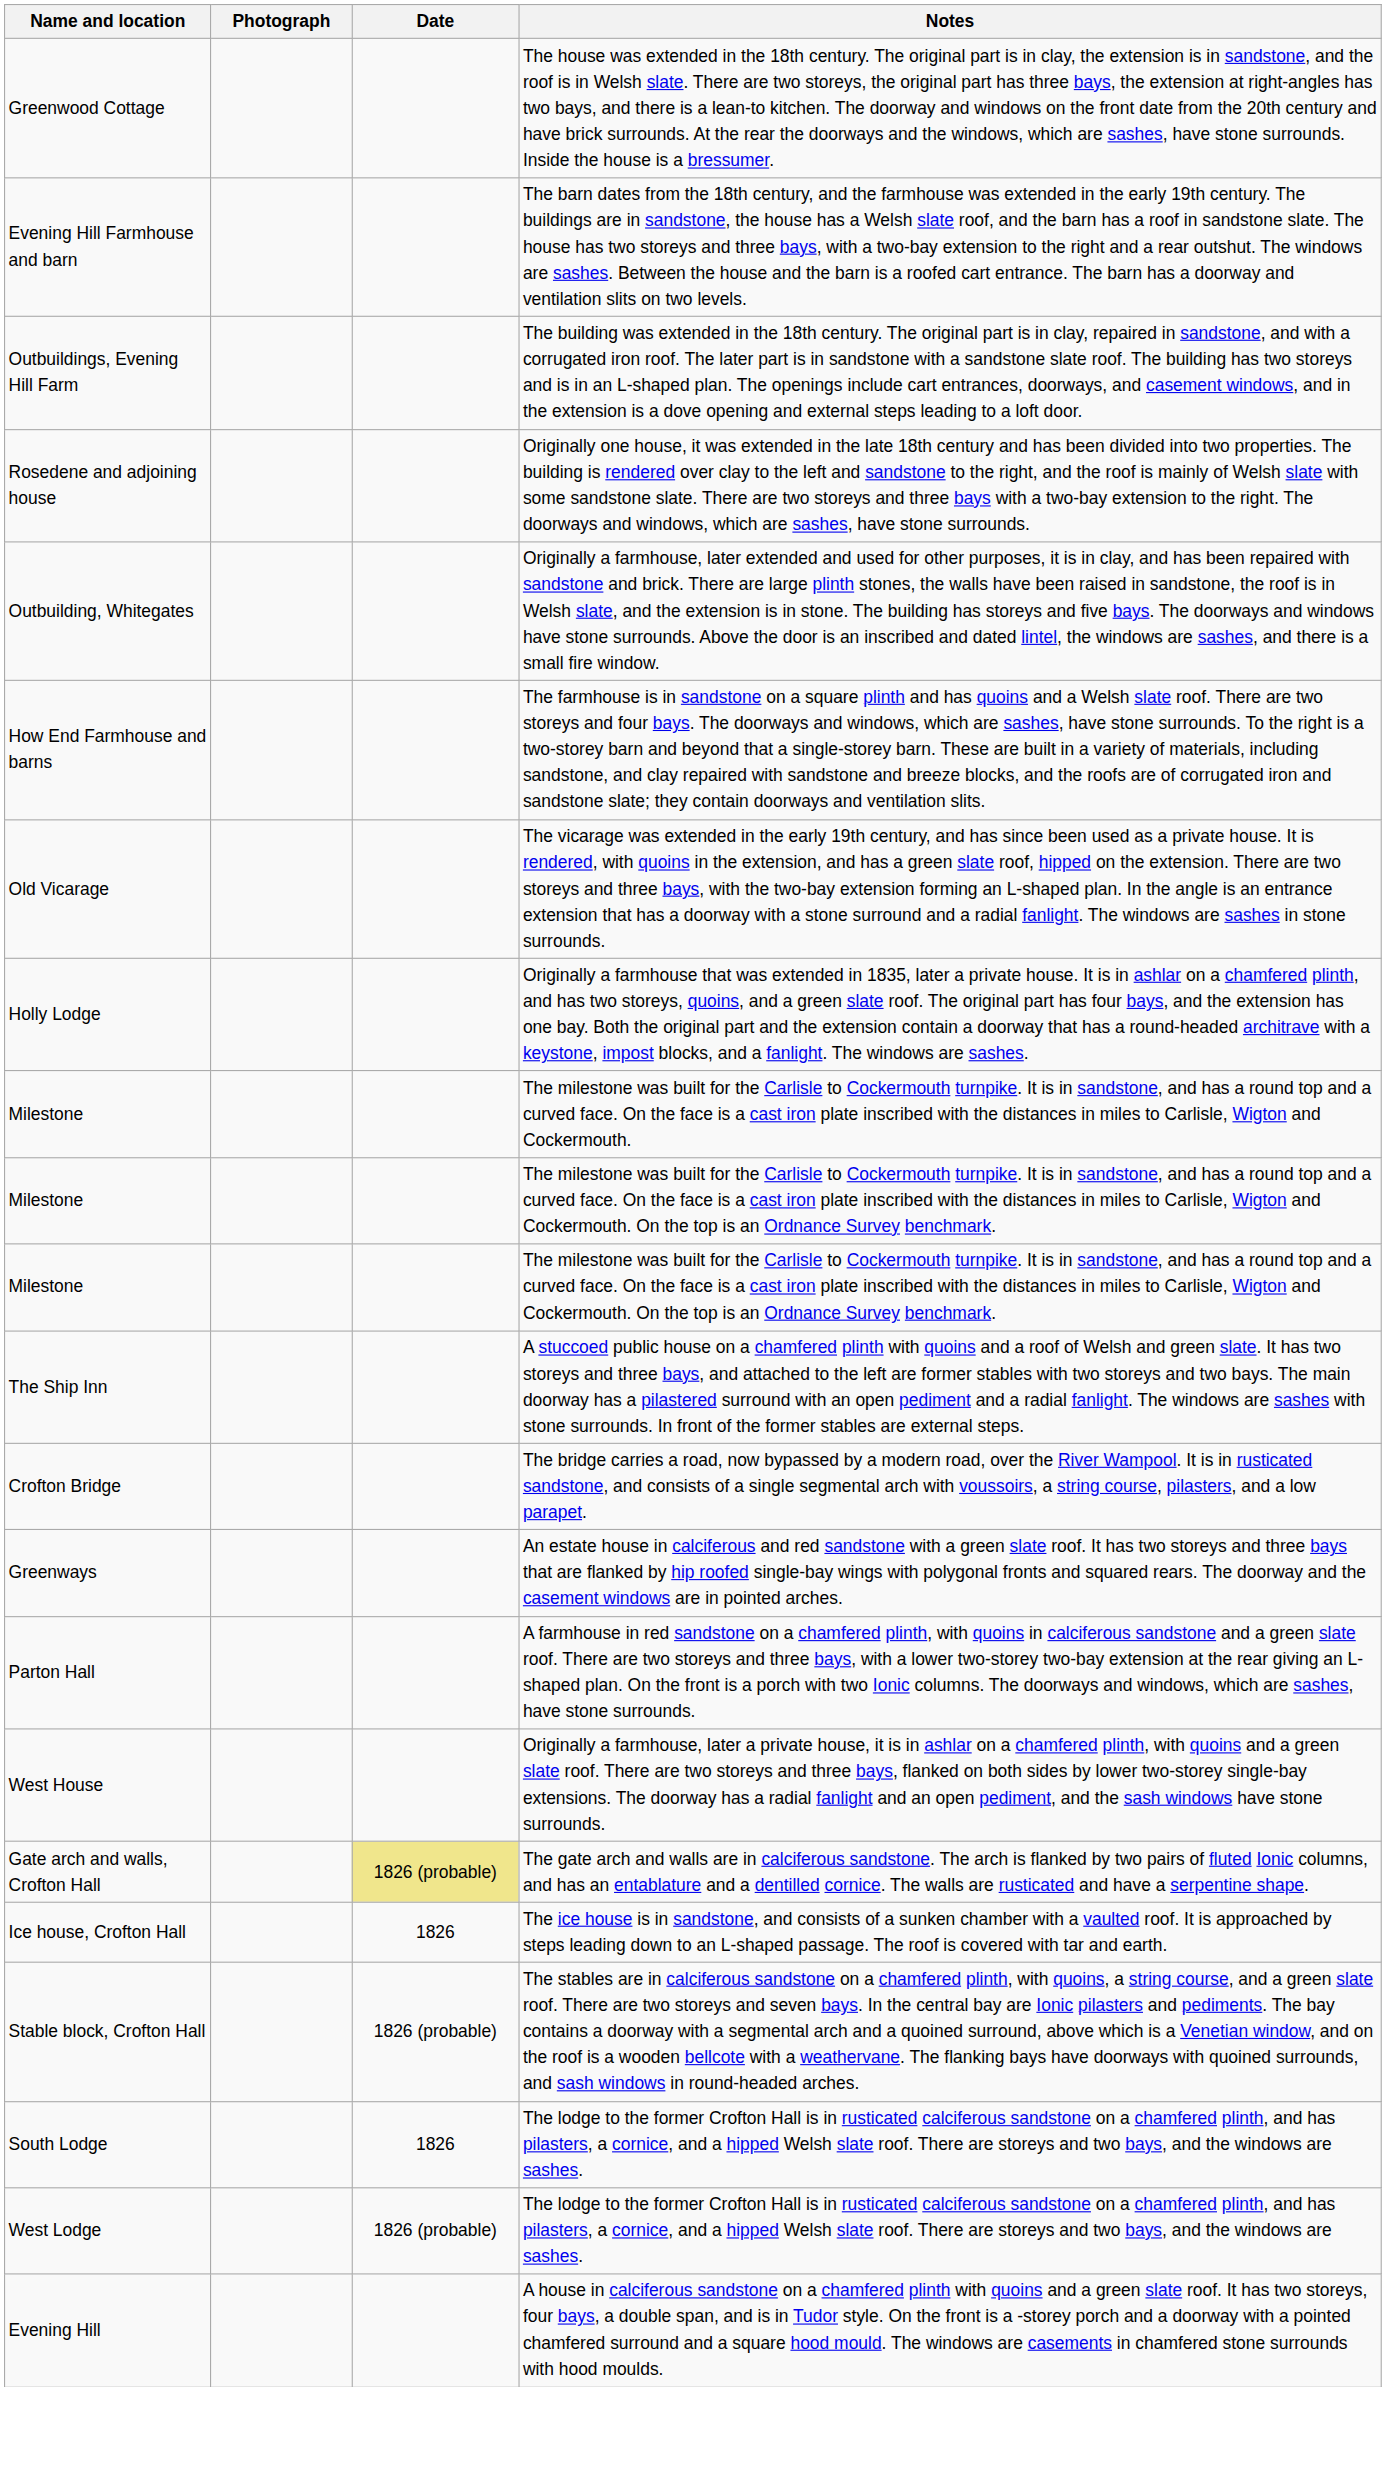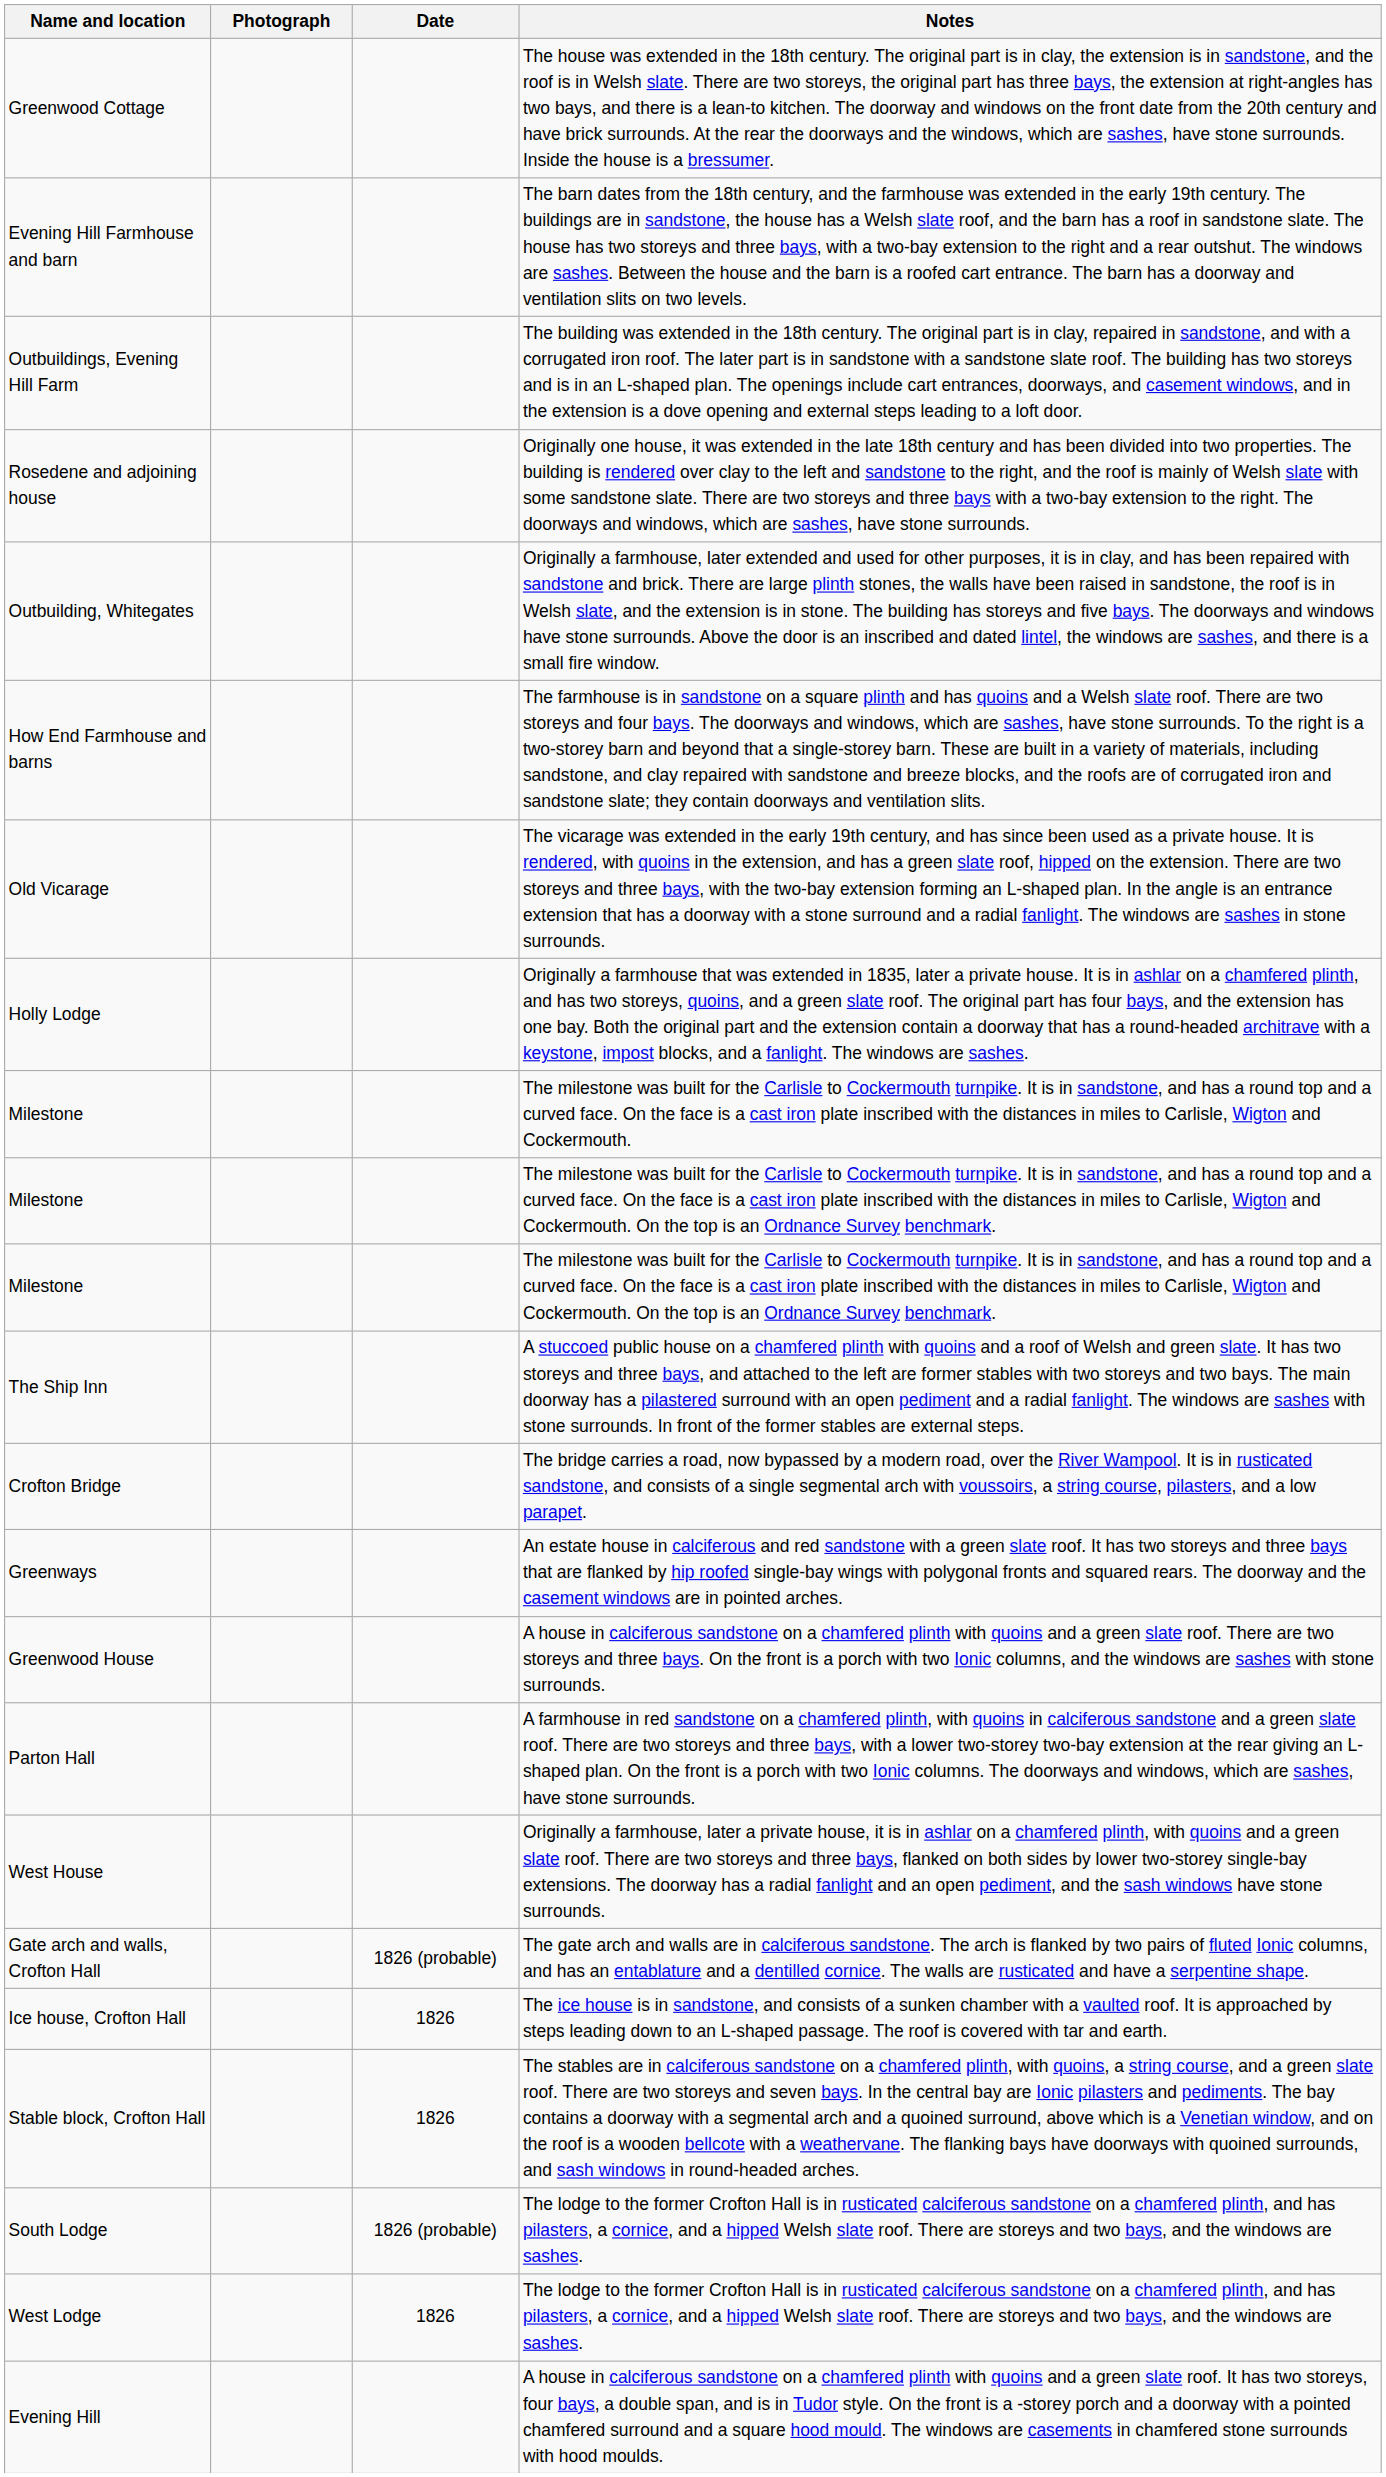 <table class="wikitable sortable plainrowheaders" style="width:100%;border:0px;text-align:left;line-height:150%;">
 <tr>
 <th scope="col"  style="width:150px">Name and location</th>
 <th scope="col"  style="width:100px" class="unsortable">Photograph</th>
 <th scope="col"  style="width:120px">Date</th>
 <th scope="col"  style="width:650px" class="unsortable">Notes</th>
 </tr>
 <tr>
 <td>Greenwood Cottage<br><small></small></td>
 <td></td>
 <td align="center"></td>
 <td>The house was extended in the 18th century.  The original part is in clay, the extension is in <a href='#'>sandstone</a>, and the roof is in Welsh <a href='#'>slate</a>.  There are two storeys, the original part has three <a href='#'>bays</a>, the extension at right-angles has two bays, and there is a lean-to kitchen.  The doorway and windows on the front date from the 20th century and have brick surrounds.  At the rear the doorways and the windows, which are <a href='#'>sashes</a>, have stone surrounds.  Inside the house is a <a href='#'>bressumer</a>.</td>
 </tr>
 <tr>
 <td>Evening Hill Farmhouse and barn<br><small></small></td>
 <td></td>
 <td align="center"></td>
 <td>The barn dates from the 18th century, and the farmhouse was extended in the early 19th century.  The buildings are in <a href='#'>sandstone</a>, the house has a Welsh <a href='#'>slate</a> roof, and the barn has a roof in sandstone slate.  The house has two storeys and three <a href='#'>bays</a>, with a two-bay extension to the right and a rear outshut.  The windows are <a href='#'>sashes</a>.  Between the house and the barn is a roofed cart entrance.  The barn has a doorway and ventilation slits on two levels.</td>
 </tr>
 <tr>
 <td>Outbuildings, Evening Hill Farm<br><small></small></td>
 <td></td>
 <td align="center"></td>
 <td>The building was extended in the 18th century.  The original part is in clay, repaired in <a href='#'>sandstone</a>, and with a corrugated iron roof.  The later part is in sandstone with a sandstone slate roof.  The building has two storeys and is in an L-shaped plan.  The openings include cart entrances, doorways, and <a href='#'>casement windows</a>, and in the extension is a dove opening and external steps leading to a loft door.</td>
 </tr>
 <tr>
 <td>Rosedene and adjoining house<br><small></small></td>
 <td></td>
 <td align="center"></td>
 <td>Originally one house, it was extended in the late 18th century and has been divided into two properties.  The building is <a href='#'>rendered</a> over clay to the left and <a href='#'>sandstone</a> to the right, and the roof is mainly of Welsh <a href='#'>slate</a> with some sandstone slate.  There are two storeys and three <a href='#'>bays</a> with a two-bay extension to the right.  The doorways and windows, which are <a href='#'>sashes</a>, have stone surrounds.</td>
 </tr>
 <tr>
 <td>Outbuilding, Whitegates<br><small></small></td>
 <td></td>
 <td align="center"></td>
 <td>Originally a farmhouse, later extended and used for other purposes, it is in clay, and has been repaired with <a href='#'>sandstone</a> and brick.  There are large <a href='#'>plinth</a> stones, the walls have been raised in sandstone, the roof is in Welsh <a href='#'>slate</a>, and the extension is in stone.  The building has  storeys and five <a href='#'>bays</a>.  The doorways and windows have stone surrounds.  Above the door is an inscribed and dated <a href='#'>lintel</a>, the windows are <a href='#'>sashes</a>, and there is a small fire window.</td>
 </tr>
 <tr>
 <td>How End Farmhouse and barns<br><small></small></td>
 <td></td>
 <td align="center"></td>
 <td>The farmhouse is in <a href='#'>sandstone</a> on a square <a href='#'>plinth</a> and has <a href='#'>quoins</a> and a Welsh <a href='#'>slate</a> roof.  There are two storeys and four <a href='#'>bays</a>.  The doorways and windows, which are <a href='#'>sashes</a>, have stone surrounds.  To the right is a two-storey barn and beyond that a single-storey barn.  These are built in a variety of materials, including sandstone, and clay repaired with sandstone and breeze blocks, and the roofs are of corrugated iron and sandstone slate; they contain doorways and ventilation slits.</td>
 </tr>
 <tr>
 <td>Old Vicarage<br><small></small></td>
 <td></td>
 <td align="center"></td>
 <td>The vicarage was extended in the early 19th century, and has since been used as a private house.  It is <a href='#'>rendered</a>, with <a href='#'>quoins</a> in the extension, and has a green <a href='#'>slate</a> roof, <a href='#'>hipped</a> on the extension.  There are two storeys and three <a href='#'>bays</a>, with the two-bay extension forming an L-shaped plan.  In the angle is an entrance extension that has a doorway with a stone surround and a radial <a href='#'>fanlight</a>.  The windows are <a href='#'>sashes</a> in stone surrounds.</td>
 </tr>
 <tr>
 <td>Holly Lodge<br><small></small></td>
 <td></td>
 <td align="center"></td>
 <td>Originally a farmhouse that was extended in 1835, later a private house.  It is in <a href='#'>ashlar</a> on a <a href='#'>chamfered</a> <a href='#'>plinth</a>, and has two storeys, <a href='#'>quoins</a>, and a green <a href='#'>slate</a> roof.  The original part has four <a href='#'>bays</a>, and the extension has one bay.  Both the original part and the extension contain a doorway that has a round-headed <a href='#'>architrave</a> with a <a href='#'>keystone</a>, <a href='#'>impost</a> blocks, and a <a href='#'>fanlight</a>.  The windows are <a href='#'>sashes</a>.</td>
 </tr>
 <tr>
 <td>Milestone<br><small></small></td>
 <td></td>
 <td align="center"></td>
 <td>The milestone was built for the <a href='#'>Carlisle</a> to <a href='#'>Cockermouth</a> <a href='#'>turnpike</a>.  It is in <a href='#'>sandstone</a>, and has a round top and a curved face.  On the face is a <a href='#'>cast iron</a> plate inscribed with the distances in miles to Carlisle, <a href='#'>Wigton</a> and Cockermouth.</td>
 </tr>
 <tr>
 <td>Milestone<br><small></small></td>
 <td></td>
 <td align="center"></td>
 <td>The milestone was built for the <a href='#'>Carlisle</a> to <a href='#'>Cockermouth</a> <a href='#'>turnpike</a>.  It is in <a href='#'>sandstone</a>, and has a round top and a curved face.  On the face is a <a href='#'>cast iron</a> plate inscribed with the distances in miles to Carlisle, <a href='#'>Wigton</a> and Cockermouth.  On the top is an <a href='#'>Ordnance Survey</a> <a href='#'>benchmark</a>.</td>
 </tr>
 <tr>
 <td>Milestone<br><small></small></td>
 <td></td>
 <td align="center"></td>
 <td>The milestone was built for the <a href='#'>Carlisle</a> to <a href='#'>Cockermouth</a> <a href='#'>turnpike</a>.  It is in <a href='#'>sandstone</a>, and has a round top and a curved face.  On the face is a <a href='#'>cast iron</a> plate inscribed with the distances in miles to Carlisle, <a href='#'>Wigton</a> and Cockermouth.  On the top is an <a href='#'>Ordnance Survey</a> <a href='#'>benchmark</a>.</td>
 </tr>
 <tr>
 <td>The Ship Inn<br><small></small></td>
 <td></td>
 <td align="center"></td>
 <td>A <a href='#'>stuccoed</a> public house on a <a href='#'>chamfered</a> <a href='#'>plinth</a> with <a href='#'>quoins</a> and a roof of Welsh and green <a href='#'>slate</a>.  It has two storeys and three <a href='#'>bays</a>, and attached to the left are former stables with two storeys and two bays.  The main doorway has a <a href='#'>pilastered</a> surround with an open <a href='#'>pediment</a> and a radial <a href='#'>fanlight</a>.  The windows are <a href='#'>sashes</a> with stone surrounds.  In front of the former stables are external steps.</td>
 </tr>
 <tr>
 <td>Crofton Bridge<br><small></small></td>
 <td></td>
 <td align="center"></td>
 <td>The bridge carries a road, now bypassed by a modern road, over the <a href='#'>River Wampool</a>.  It is in <a href='#'>rusticated</a> <a href='#'>sandstone</a>, and consists of a single segmental arch with <a href='#'>voussoirs</a>, a <a href='#'>string course</a>, <a href='#'>pilasters</a>, and a low <a href='#'>parapet</a>.</td>
 </tr>
 <tr>
 <td>Greenways<br><small></small></td>
 <td></td>
 <td align="center"></td>
 <td>An estate house in <a href='#'>calciferous</a> and red <a href='#'>sandstone</a> with a green <a href='#'>slate</a> roof.  It has two storeys and three <a href='#'>bays</a> that are flanked by <a href='#'>hip roofed</a> single-bay wings with polygonal fronts and squared rears.  The doorway and the <a href='#'>casement windows</a> are in pointed arches.</td>
 </tr>
 <tr>
+<td>Greenwood House<br><small></small></td>
+<td></td>
+<td align="center"></td>
+<td>A house in <a href='#'>calciferous sandstone</a> on a <a href='#'>chamfered</a> <a href='#'>plinth</a> with <a href='#'>quoins</a> and a green <a href='#'>slate</a> roof.  There are two storeys and three <a href='#'>bays</a>.  On the front is a porch with two <a href='#'>Ionic</a> columns, and the windows are <a href='#'>sashes</a> with stone surrounds.</td>
+</tr>
+<tr>
 <td>Parton Hall<br><small></small></td>
 <td></td>
 <td align="center"></td>
 <td>A farmhouse in red <a href='#'>sandstone</a> on a <a href='#'>chamfered</a> <a href='#'>plinth</a>, with <a href='#'>quoins</a> in <a href='#'>calciferous sandstone</a> and a green <a href='#'>slate</a> roof.  There are two storeys and three <a href='#'>bays</a>, with a lower two-storey two-bay extension at the rear giving an L-shaped plan.  On the front is a porch with two <a href='#'>Ionic</a> columns.  The doorways and windows, which are <a href='#'>sashes</a>, have stone surrounds.</td>
 </tr>
 <tr>
 <td>West House<br><small></small></td>
 <td></td>
 <td align="center"></td>
 <td>Originally a farmhouse, later a private house, it is in <a href='#'>ashlar</a> on a <a href='#'>chamfered</a> <a href='#'>plinth</a>, with <a href='#'>quoins</a> and a green <a href='#'>slate</a> roof.  There are two storeys and three <a href='#'>bays</a>, flanked on both sides by lower two-storey single-bay extensions.  The doorway has a radial <a href='#'>fanlight</a> and an open <a href='#'>pediment</a>, and the <a href='#'>sash windows</a> have stone surrounds.</td>
 </tr>
 <tr>
 <td>Gate arch and walls, Crofton Hall<br><small></small></td>
 <td></td>
-<td align="center" style="background: khaki;">1826 (probable)</td>
+<td align="center">1826 (probable)</td>
 <td>The gate arch and walls are in <a href='#'>calciferous sandstone</a>.  The arch is flanked by two pairs of <a href='#'>fluted</a> <a href='#'>Ionic</a> columns, and has an <a href='#'>entablature</a> and a <a href='#'>dentilled</a>  <a href='#'>cornice</a>.  The walls are <a href='#'>rusticated</a> and have a <a href='#'>serpentine shape</a>.</td>
 </tr>
 <tr>
 <td>Ice house, Crofton Hall<br><small></small></td>
 <td></td>
 <td align="center">1826</td>
 <td>The <a href='#'>ice house</a> is in <a href='#'>sandstone</a>, and consists of a sunken chamber with a <a href='#'>vaulted</a> roof.  It is approached by steps leading down to an L-shaped passage.  The roof is covered with tar and earth.</td>
 </tr>
 <tr>
 <td>Stable block, Crofton Hall<br><small></small></td>
 <td></td>
-<td align="center">1826 (probable)</td>
+<td align="center">1826</td>
 <td>The stables are in <a href='#'>calciferous sandstone</a> on a <a href='#'>chamfered</a> <a href='#'>plinth</a>, with <a href='#'>quoins</a>, a <a href='#'>string course</a>, and a green <a href='#'>slate</a> roof.  There are two storeys and seven <a href='#'>bays</a>.  In the central bay are <a href='#'>Ionic</a> <a href='#'>pilasters</a> and <a href='#'>pediments</a>.  The bay contains a doorway with a segmental arch and a quoined surround, above which is a <a href='#'>Venetian window</a>, and on the roof is a wooden <a href='#'>bellcote</a> with a <a href='#'>weathervane</a>.  The flanking bays have doorways with quoined surrounds, and <a href='#'>sash windows</a> in round-headed arches.</td>
 </tr>
 <tr>
 <td>South Lodge<br><small></small></td>
 <td></td>
-<td align="center">1826</td>
+<td align="center">1826 (probable)</td>
 <td>The lodge to the former Crofton Hall is in <a href='#'>rusticated</a> <a href='#'>calciferous sandstone</a> on a <a href='#'>chamfered</a> <a href='#'>plinth</a>, and has <a href='#'>pilasters</a>, a <a href='#'>cornice</a>, and a <a href='#'>hipped</a> Welsh <a href='#'>slate</a> roof.  There are  storeys and two <a href='#'>bays</a>, and the windows are <a href='#'>sashes</a>.</td>
 </tr>
 <tr>
 <td>West Lodge<br><small></small></td>
 <td></td>
-<td align="center">1826 (probable)</td>
+<td align="center">1826</td>
 <td>The lodge to the former Crofton Hall is in <a href='#'>rusticated</a> <a href='#'>calciferous sandstone</a> on a <a href='#'>chamfered</a> <a href='#'>plinth</a>, and has <a href='#'>pilasters</a>, a <a href='#'>cornice</a>, and a <a href='#'>hipped</a> Welsh <a href='#'>slate</a> roof.  There are  storeys and two <a href='#'>bays</a>, and the windows are <a href='#'>sashes</a>.</td>
 </tr>
 <tr>
 <td>Evening Hill<br><small></small></td>
 <td></td>
 <td align="center"></td>
 <td>A house in <a href='#'>calciferous sandstone</a> on a <a href='#'>chamfered</a> <a href='#'>plinth</a> with <a href='#'>quoins</a> and a green <a href='#'>slate</a> roof.  It has two storeys, four <a href='#'>bays</a>, a double span, and is in <a href='#'>Tudor</a> style.  On the front is a -storey porch and a doorway with a pointed chamfered surround and a square <a href='#'>hood mould</a>.  The windows are <a href='#'>casements</a> in chamfered stone surrounds with hood moulds.</td>
 </tr>
 <tr>
 </tr>
 </table>
